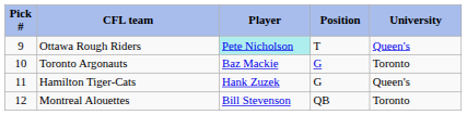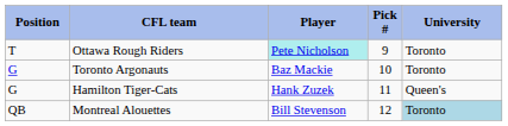 <table class="wikitable" style="width: 100%">
 <tr>
-<th style="background:#A8BDEC;" width=7%>Pick #</th>
+<th width=13% style="background:#A8BDEC;">Position</th>
 <th width=40% style="background:#A8BDEC;">CFL team</th>
 <th width=20% style="background:#A8BDEC;">Player</th>
-<th width=13% style="background:#A8BDEC;">Position</th>
+<th style="background:#A8BDEC;" width=7%>Pick #</th>
 <th width=20% style="background:#A8BDEC;">University</th>
 </tr>
 <tr>
-<td align=center>9</td>
+<td>T</td>
 <td>Ottawa Rough Riders</td>
 <td style="background: paleturquoise;"><a href='#'>Pete Nicholson</a></td>
-<td>T</td>
-<td><a href='#'>Queen's</a></td>
-</tr>
-<tr>
-<td align=center>10</td>
-<td>Toronto Argonauts</td>
-<td><a href='#'>Baz Mackie</a></td>
-<td><a href='#'>G</a></td>
+<td align=center>9</td>
 <td>Toronto</td>
 </tr>
 <tr>
-<td align=center>11</td>
+<td><a href='#'>G</a></td>
+<td>Toronto Argonauts</td>
+<td><a href='#'>Baz Mackie</a></td>
+<td align=center>10</td>
+<td>Toronto</td>
+</tr>
+<tr>
+<td>G</td>
 <td>Hamilton Tiger-Cats</td>
 <td><a href='#'>Hank Zuzek</a></td>
-<td>G</td>
+<td align=center>11</td>
 <td>Queen's</td>
 </tr>
 <tr>
-<td align=center>12</td>
+<td>QB</td>
 <td>Montreal Alouettes</td>
 <td><a href='#'>Bill Stevenson</a></td>
-<td>QB</td>
-<td>Toronto</td>
+<td align=center>12</td>
+<td style="background: lightblue;">Toronto</td>
 </tr>
 </table>
